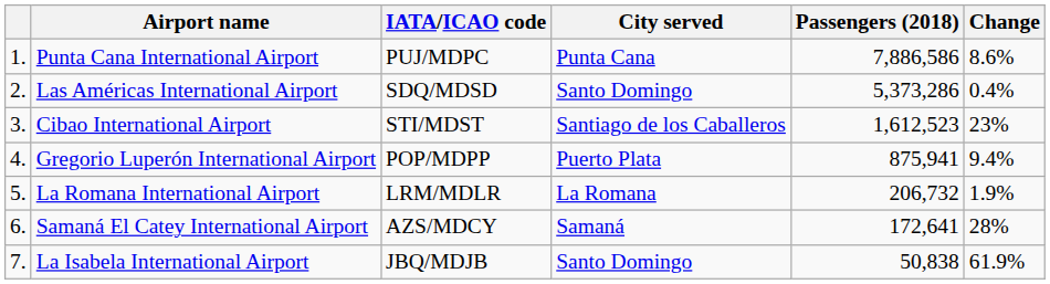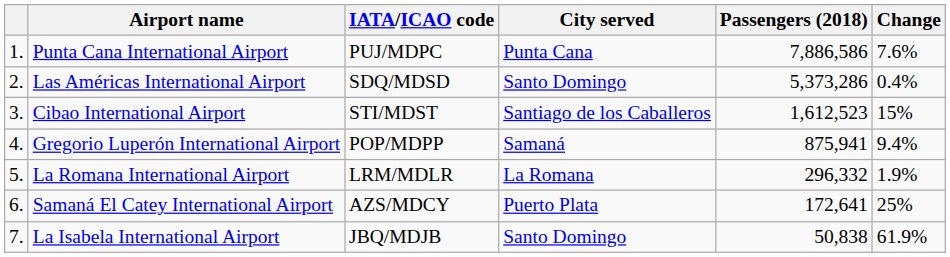 <table class="wikitable sortable">
 <tr>
 <th></th>
 <th>Airport name</th>
 <th><a href='#'>IATA</a>/<a href='#'>ICAO</a> code</th>
 <th>City served</th>
 <th>Passengers (2018)</th>
 <th>Change</th>
 </tr>
 <tr>
 <td>1.</td>
 <td><a href='#'>Punta Cana International Airport</a></td>
 <td>PUJ/MDPC</td>
 <td><a href='#'>Punta Cana</a></td>
 <td align="right">7,886,586</td>
-<td>  8.6%</td>
+<td>  7.6%</td>
 </tr>
 <tr>
 <td>2.</td>
 <td><a href='#'>Las Américas International Airport</a></td>
 <td>SDQ/MDSD</td>
 <td><a href='#'>Santo Domingo</a></td>
 <td align="right">5,373,286</td>
 <td> 0.4%</td>
 </tr>
 <tr>
 <td>3.</td>
 <td><a href='#'>Cibao International Airport</a></td>
 <td>STI/MDST</td>
 <td><a href='#'>Santiago de los Caballeros</a></td>
 <td align="right">1,612,523</td>
-<td>  23%</td>
+<td>  15%</td>
 </tr>
 <tr>
 <td>4.</td>
 <td><a href='#'>Gregorio Luperón International Airport</a></td>
 <td>POP/MDPP</td>
-<td><a href='#'>Puerto Plata</a></td>
+<td><a href='#'>Samaná</a></td>
 <td align="right">875,941</td>
 <td>  9.4%</td>
 </tr>
 <tr>
 <td>5.</td>
 <td><a href='#'>La Romana International Airport</a></td>
 <td>LRM/MDLR</td>
 <td><a href='#'>La Romana</a></td>
-<td align="right">206,732</td>
+<td align="right">296,332</td>
 <td> 1.9%</td>
 </tr>
 <tr>
 <td>6.</td>
 <td><a href='#'>Samaná El Catey International Airport</a></td>
 <td>AZS/MDCY</td>
-<td><a href='#'>Samaná</a></td>
+<td><a href='#'>Puerto Plata</a></td>
 <td align="right">172,641</td>
-<td> 28%</td>
+<td> 25%</td>
 </tr>
 <tr>
 <td>7.</td>
 <td><a href='#'>La Isabela International Airport</a></td>
 <td>JBQ/MDJB</td>
 <td><a href='#'>Santo Domingo</a></td>
 <td align="right">50,838</td>
 <td> 61.9%</td>
 </tr>
 </table>
